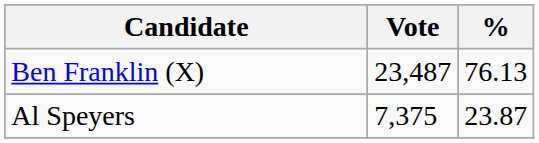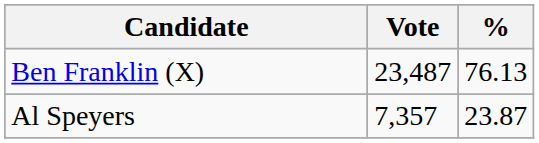 <table class="wikitable">
 <tr>
 <th bgcolor="#DDDDFF" width="200px">Candidate</th>
 <th bgcolor="#DDDDFF">Vote</th>
 <th bgcolor="#DDDDFF">%</th>
 </tr>
 <tr>
 <td><a href='#'>Ben Franklin</a> (X)</td>
 <td>23,487</td>
 <td>76.13</td>
 </tr>
 <tr>
 <td>Al Speyers</td>
-<td>7,375</td>
+<td>7,357</td>
 <td>23.87</td>
 </tr>
 </table>
